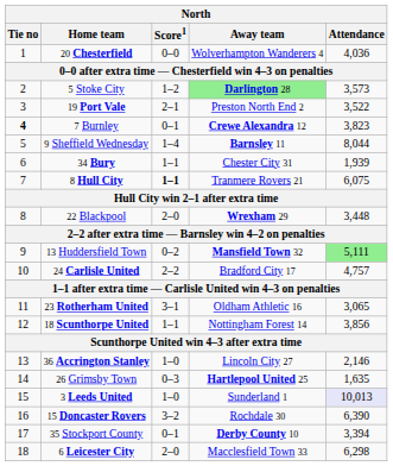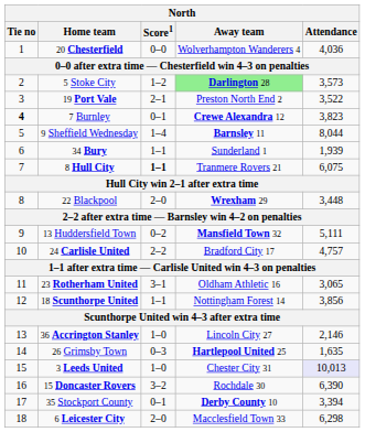 <table class="wikitable" style="text-align: center">
 <tr>
 <th colspan="5">North</th>
 </tr>
 <tr>
 <th>Tie no</th>
 <th>Home team</th>
 <th>Score<sup>1</sup></th>
 <th>Away team</th>
 <th>Attendance</th>
 </tr>
 <tr>
 <td>1</td>
 <td><small>20</small> <strong><a href='#'>Chesterfield</a></strong></td>
 <td>0–0</td>
 <td><a href='#'>Wolverhampton Wanderers</a> <small>4</small></td>
 <td>4,036</td>
 </tr>
 <tr>
 <th colspan="5">0–0 after extra time — Chesterfield win 4–3 on penalties</th>
 </tr>
 <tr>
 <td>2</td>
 <td><small>5</small> <a href='#'>Stoke City</a></td>
 <td>1–2</td>
 <td style="background: lightgreen;"><strong><a href='#'>Darlington</a></strong> <small>28</small></td>
 <td>3,573</td>
 </tr>
 <tr>
 <td>3</td>
 <td><small>19</small> <strong><a href='#'>Port Vale</a></strong></td>
 <td>2–1</td>
 <td><a href='#'>Preston North End</a> <small>2</small></td>
 <td>3,522</td>
 </tr>
 <tr>
 <td><strong>4</strong></td>
 <td><small>7</small> <a href='#'>Burnley</a></td>
 <td>0–1</td>
 <td><strong><a href='#'>Crewe Alexandra</a></strong> <small>12</small></td>
 <td>3,823</td>
 </tr>
 <tr>
 <td>5</td>
 <td><small>9</small> <a href='#'>Sheffield Wednesday</a></td>
 <td>1–4</td>
 <td><strong><a href='#'>Barnsley</a></strong> <small>11</small></td>
 <td>8,044</td>
 </tr>
 <tr>
 <td>6</td>
 <td><small>34</small> <strong><a href='#'>Bury</a></strong></td>
 <td>1–1</td>
-<td><a href='#'>Chester City</a> <small>31</small></td>
+<td><a href='#'>Sunderland</a> <small>1</small></td>
 <td>1,939</td>
 </tr>
 <tr>
 <td>7</td>
 <td><small>8</small> <strong><a href='#'>Hull City</a></strong></td>
 <td><strong>1–1</strong></td>
 <td><a href='#'>Tranmere Rovers</a> <small>21</small></td>
 <td>6,075</td>
 </tr>
 <tr>
 <th colspan="5">Hull City win 2–1 after extra time</th>
 </tr>
 <tr>
 <td>8</td>
 <td><small>22</small> <a href='#'>Blackpool</a></td>
 <td>2–0</td>
 <td><strong><a href='#'>Wrexham</a></strong> <small>29</small></td>
 <td>3,448</td>
 </tr>
 <tr>
 <th colspan="5">2–2 after extra time — Barnsley win 4–2 on penalties</th>
 </tr>
 <tr>
 <td>9</td>
 <td><small>13</small> <a href='#'>Huddersfield Town</a></td>
 <td>0–2</td>
 <td><strong><a href='#'>Mansfield Town</a></strong> <small>32</small></td>
-<td style="background: lightgreen;">5,111</td>
+<td>5,111</td>
 </tr>
 <tr>
 <td>10</td>
 <td><small>24</small> <strong><a href='#'>Carlisle United</a></strong></td>
 <td>2–2</td>
 <td><a href='#'>Bradford City</a> <small>17</small></td>
 <td>4,757</td>
 </tr>
 <tr>
 <th colspan="5">1–1 after extra time — Carlisle United win 4–3 on penalties</th>
 </tr>
 <tr>
 <td>11</td>
 <td><small>23</small> <strong><a href='#'>Rotherham United</a></strong></td>
 <td>3–1</td>
 <td><a href='#'>Oldham Athletic</a> <small>16</small></td>
 <td>3,065</td>
 </tr>
 <tr>
 <td>12</td>
 <td><small>18</small> <strong><a href='#'>Scunthorpe United</a></strong></td>
 <td>1–1</td>
 <td><a href='#'>Nottingham Forest</a> <small>14</small></td>
 <td>3,856</td>
 </tr>
 <tr>
 <th colspan="5">Scunthorpe United win 4–3 after extra time</th>
 </tr>
 <tr>
 <td>13</td>
 <td><small>36</small> <strong><a href='#'>Accrington Stanley</a></strong></td>
 <td>1–0</td>
 <td><a href='#'>Lincoln City</a> <small>27</small></td>
 <td>2,146</td>
 </tr>
 <tr>
 <td>14</td>
 <td><small>26</small> <a href='#'>Grimsby Town</a></td>
 <td>0–3</td>
 <td><strong><a href='#'>Hartlepool United</a></strong> <small>25</small></td>
 <td>1,635</td>
 </tr>
 <tr>
 <td>15</td>
 <td><small>3</small> <strong><a href='#'>Leeds United</a></strong></td>
 <td>1–0</td>
-<td><a href='#'>Sunderland</a> <small>1</small></td>
+<td><a href='#'>Chester City</a> <small>31</small></td>
 <td style="background: lavender;">10,013</td>
 </tr>
 <tr>
 <td>16</td>
 <td><small>15</small> <strong><a href='#'>Doncaster Rovers</a></strong></td>
 <td>3–2</td>
 <td><a href='#'>Rochdale</a> <small>30</small></td>
 <td>6,390</td>
 </tr>
 <tr>
 <td>17</td>
 <td><small>35</small> <a href='#'>Stockport County</a></td>
 <td>0–1</td>
 <td><strong><a href='#'>Derby County</a></strong> <small>10</small></td>
 <td>3,394</td>
 </tr>
 <tr>
 <td>18</td>
 <td><small>6</small> <strong><a href='#'>Leicester City</a></strong></td>
 <td>2–0</td>
 <td><a href='#'>Macclesfield Town</a> <small>33</small></td>
 <td>6,298</td>
 </tr>
 </table>
